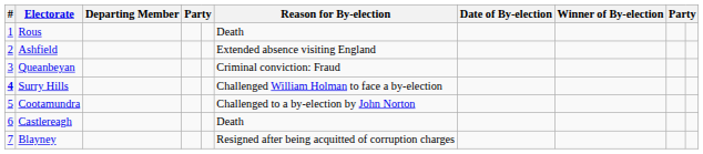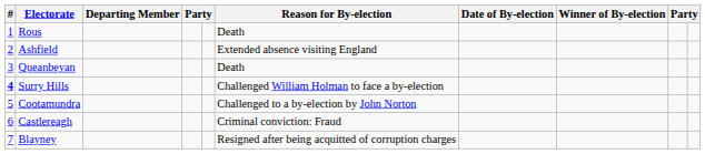 <table class="wikitable sortable">
 <tr>
 <th><strong>#</strong></th>
 <th><strong><a href='#'>Electorate</a></strong></th>
 <th><strong>Departing Member</strong></th>
 <th colspan=2><strong>Party</strong></th>
 <th><strong>Reason for By-election</strong></th>
 <th><strong>Date of By-election</strong></th>
 <th><strong>Winner of By-election</strong></th>
 <th colspan=2><strong>Party</strong></th>
 </tr>
 <tr>
 <td><a href='#'>1</a></td>
 <td><a href='#'>Rous</a></td>
 <td></td>
 <td> </td>
 <td></td>
 <td>Death</td>
 <td></td>
 <td></td>
 <td> </td>
 <td></td>
 </tr>
 <tr>
 <td><a href='#'>2</a></td>
 <td><a href='#'>Ashfield</a></td>
 <td></td>
 <td> </td>
 <td></td>
 <td>Extended absence visiting England</td>
 <td></td>
 <td></td>
 <td> </td>
 <td></td>
 </tr>
 <tr>
 <td><a href='#'>3</a></td>
 <td><a href='#'>Queanbeyan</a></td>
 <td></td>
 <td> </td>
 <td></td>
-<td>Criminal conviction: Fraud</td>
+<td>Death</td>
 <td></td>
 <td></td>
 <td> </td>
 <td></td>
 </tr>
 <tr>
 <td><strong><a href='#'>4</a></strong></td>
 <td><a href='#'>Surry Hills</a></td>
 <td></td>
 <td> </td>
 <td></td>
 <td>Challenged <a href='#'>William Holman</a> to face a by-election</td>
 <td></td>
 <td></td>
 <td> </td>
 <td></td>
 </tr>
 <tr>
 <td><a href='#'>5</a></td>
 <td><a href='#'>Cootamundra</a></td>
 <td></td>
 <td> </td>
 <td></td>
 <td>Challenged to a by-election by <a href='#'>John Norton</a></td>
 <td></td>
 <td></td>
 <td> </td>
 <td></td>
 </tr>
 <tr>
 <td><a href='#'>6</a></td>
 <td><a href='#'>Castlereagh</a></td>
 <td></td>
 <td> </td>
 <td></td>
-<td>Death</td>
+<td>Criminal conviction: Fraud</td>
 <td></td>
 <td></td>
 <td> </td>
 <td></td>
 </tr>
 <tr>
 <td><a href='#'>7</a></td>
 <td><a href='#'>Blayney</a></td>
 <td></td>
 <td> </td>
 <td></td>
 <td>Resigned after being acquitted of corruption charges</td>
 <td></td>
 <td></td>
 <td> </td>
 <td></td>
 </tr>
 </table>
